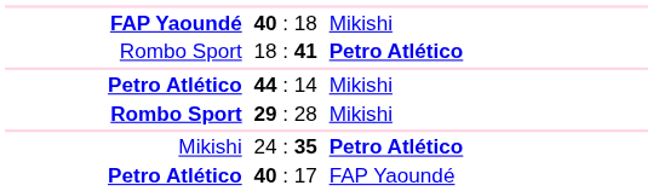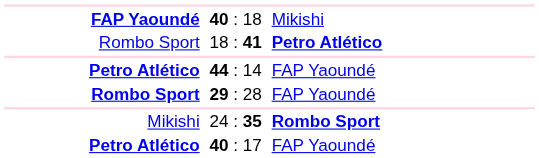 <table style="text-align:center" width=500>
 <tr>
 <th width=30%></th>
 <th width=10%></th>
 <th width=30%></th>
 <th width=10%></th>
 </tr>
 <tr align="left" bgcolor=#ffd4e4>
 <td colspan=4></td>
 </tr>
 <tr>
 <td align="right"><strong><a href='#'>FAP Yaoundé</a></strong> </td>
 <td><strong>40</strong> : 18</td>
 <td align=left> <a href='#'>Mikishi</a></td>
 </tr>
 <tr>
 <td align="right"><a href='#'>Rombo Sport</a> </td>
 <td>18 : <strong>41</strong></td>
 <td align=left> <strong><a href='#'>Petro Atlético</a></strong></td>
 </tr>
 <tr align="left" bgcolor=#ffd4e4>
 <td colspan=4></td>
 </tr>
 <tr>
 <td align="right"><strong><a href='#'>Petro Atlético</a></strong> </td>
 <td><strong>44</strong> : 14</td>
-<td align=left> <a href='#'>Mikishi</a></td>
+<td align=left> <a href='#'>FAP Yaoundé</a></td>
 </tr>
 <tr>
 <td align="right"><strong><a href='#'>Rombo Sport</a></strong> </td>
 <td><strong>29</strong> : 28</td>
-<td align=left> <a href='#'>Mikishi</a></td>
+<td align=left> <a href='#'>FAP Yaoundé</a></td>
 </tr>
 <tr align="left" bgcolor=#ffd4e4>
 <td colspan=4></td>
 </tr>
 <tr>
 <td align="right"><a href='#'>Mikishi</a> </td>
 <td>24 : <strong>35</strong></td>
-<td align=left> <strong><a href='#'>Petro Atlético</a></strong></td>
+<td align=left> <strong><a href='#'>Rombo Sport</a></strong></td>
 </tr>
 <tr>
 <td align="right"><strong><a href='#'>Petro Atlético</a></strong> </td>
 <td><strong>40</strong> : 17</td>
 <td align=left> <a href='#'>FAP Yaoundé</a></td>
 </tr>
 </table>
